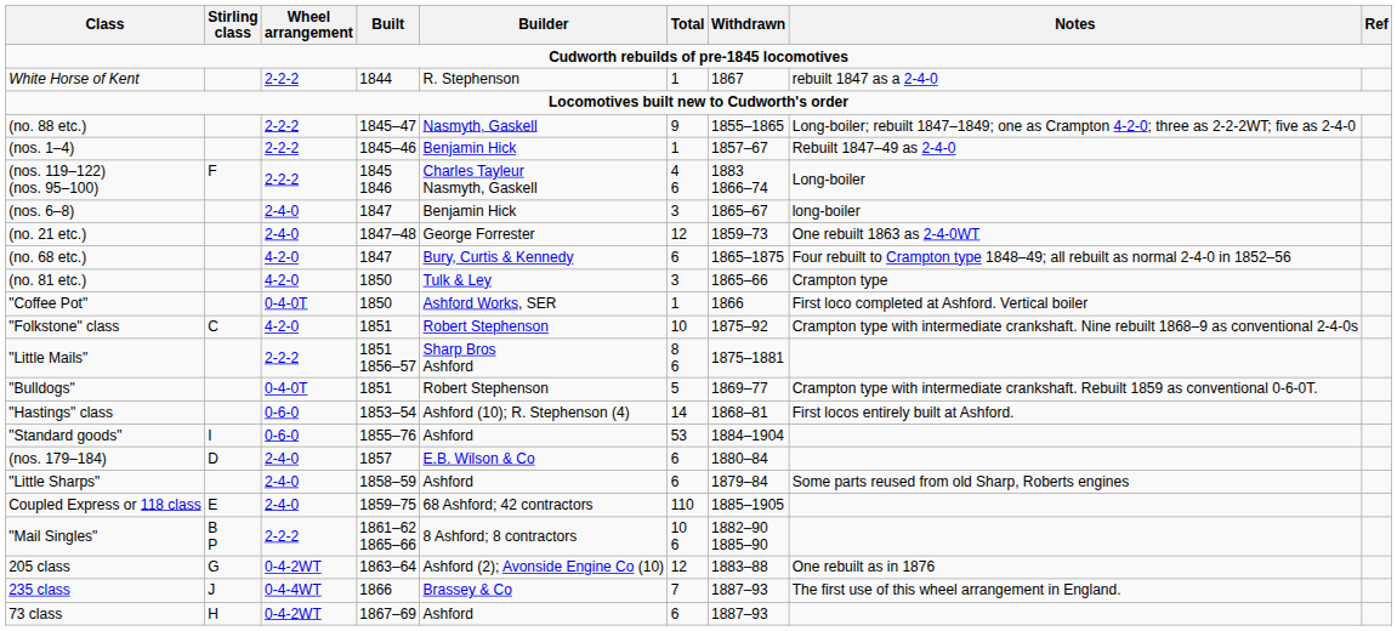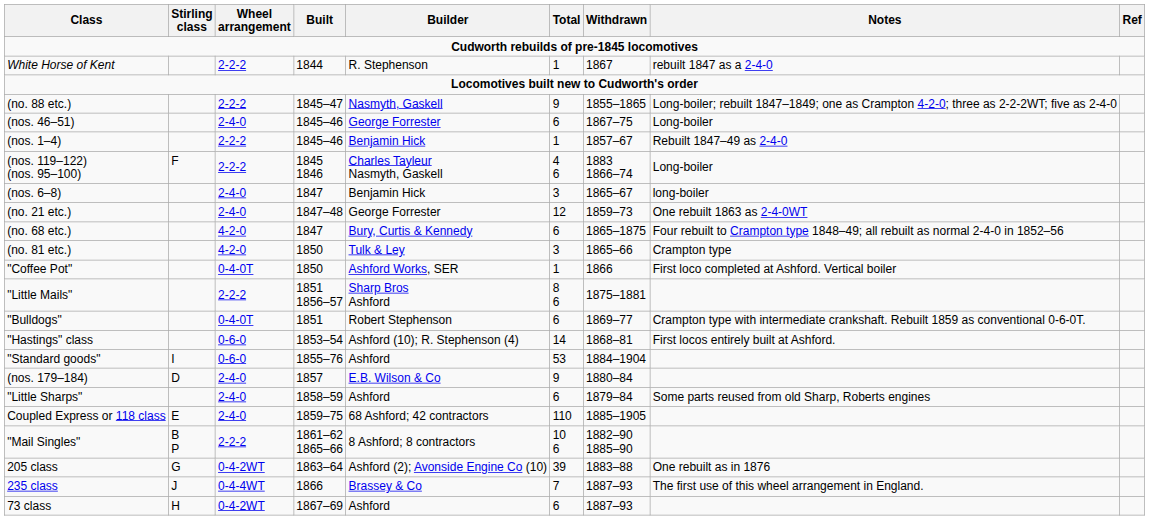 <table class="wikitable">
 <tr>
 <th>Class</th>
 <th>Stirling<br>class</th>
 <th>Wheel<br>arrangement</th>
 <th>Built</th>
 <th>Builder</th>
 <th>Total</th>
 <th>Withdrawn</th>
 <th>Notes</th>
 <th>Ref</th>
 </tr>
 <tr>
 <td colspan="9" align="center"><strong>Cudworth rebuilds of pre-1845 locomotives</strong></td>
 </tr>
 <tr>
 <td><em>White Horse of Kent</em></td>
 <td></td>
 <td><a href='#'>2-2-2</a></td>
 <td>1844</td>
 <td>R. Stephenson</td>
 <td>1</td>
 <td>1867</td>
 <td>rebuilt 1847 as a <a href='#'>2-4-0</a></td>
 <td></td>
 </tr>
 <tr>
 <td colspan="9" align="center"><strong>Locomotives built new to Cudworth's order</strong></td>
 </tr>
 <tr>
 <td>(no. 88 etc.)</td>
 <td></td>
 <td><a href='#'>2-2-2</a></td>
 <td>1845–47</td>
 <td><a href='#'>Nasmyth, Gaskell</a></td>
 <td>9</td>
 <td>1855–1865</td>
 <td>Long-boiler; rebuilt 1847–1849; one as Crampton <a href='#'>4-2-0</a>; three as 2-2-2WT; five as 2-4-0</td>
+<td></td>
+</tr>
+<tr>
+<td>(nos. 46–51)</td>
+<td></td>
+<td><a href='#'>2-4-0</a></td>
+<td>1845–46</td>
+<td><a href='#'>George Forrester</a></td>
+<td>6</td>
+<td>1867–75</td>
+<td>Long-boiler</td>
 <td></td>
 </tr>
 <tr>
 <td>(nos. 1–4)</td>
 <td></td>
 <td><a href='#'>2-2-2</a></td>
 <td>1845–46</td>
 <td><a href='#'>Benjamin Hick</a></td>
 <td>1</td>
 <td>1857–67</td>
 <td>Rebuilt 1847–49 as <a href='#'>2-4-0</a></td>
 <td></td>
 </tr>
 <tr>
 <td>(nos. 119–122)<br>(nos. 95–100)</td>
 <td>F<br> </td>
 <td><a href='#'>2-2-2</a></td>
 <td>1845<br>1846</td>
 <td><a href='#'>Charles Tayleur</a><br>Nasmyth, Gaskell</td>
 <td>4<br>6</td>
 <td>1883<br>1866–74</td>
 <td>Long-boiler</td>
 <td></td>
 </tr>
 <tr>
 <td>(nos. 6–8)</td>
 <td></td>
 <td><a href='#'>2-4-0</a></td>
 <td>1847</td>
 <td>Benjamin Hick</td>
 <td>3</td>
 <td>1865–67</td>
 <td>long-boiler</td>
 <td></td>
 </tr>
 <tr>
 <td>(no. 21 etc.)</td>
 <td></td>
 <td><a href='#'>2-4-0</a></td>
 <td>1847–48</td>
 <td>George Forrester</td>
 <td>12</td>
 <td>1859–73</td>
 <td>One rebuilt 1863 as <a href='#'>2-4-0WT</a></td>
 <td></td>
 </tr>
 <tr>
 <td>(no. 68 etc.)</td>
 <td></td>
 <td><a href='#'>4-2-0</a></td>
 <td>1847</td>
 <td><a href='#'>Bury, Curtis & Kennedy</a></td>
 <td>6</td>
 <td>1865–1875</td>
 <td>Four rebuilt to <a href='#'>Crampton type</a> 1848–49; all rebuilt as normal 2-4-0 in 1852–56</td>
 <td></td>
 </tr>
 <tr>
 <td>(no. 81 etc.)</td>
 <td></td>
 <td><a href='#'>4-2-0</a></td>
 <td>1850</td>
 <td><a href='#'>Tulk & Ley</a></td>
 <td>3</td>
 <td>1865–66</td>
 <td>Crampton type</td>
 <td></td>
 </tr>
 <tr>
 <td>"Coffee Pot"</td>
 <td></td>
 <td><a href='#'>0-4-0T</a></td>
 <td>1850</td>
 <td><a href='#'>Ashford Works</a>, SER</td>
 <td>1</td>
 <td>1866</td>
 <td>First loco completed at Ashford. Vertical boiler</td>
 <td></td>
 </tr>
 <tr>
-<td>"Folkstone" class</td>
-<td>C</td>
-<td><a href='#'>4-2-0</a></td>
-<td>1851</td>
-<td><a href='#'>Robert Stephenson</a></td>
-<td>10</td>
-<td>1875–92</td>
-<td>Crampton type with intermediate crankshaft. Nine rebuilt 1868–9 as conventional 2-4-0s</td>
-<td></td>
-</tr>
-<tr>
 <td>"Little Mails"</td>
 <td></td>
 <td><a href='#'>2-2-2</a></td>
 <td>1851<br>1856–57</td>
 <td><a href='#'>Sharp Bros</a><br>Ashford</td>
 <td>8<br>6</td>
 <td>1875–1881</td>
 <td></td>
 <td></td>
 </tr>
 <tr>
 <td>"Bulldogs"</td>
 <td></td>
 <td><a href='#'>0-4-0T</a></td>
 <td>1851</td>
 <td>Robert Stephenson</td>
-<td>5</td>
+<td>6</td>
 <td>1869–77</td>
 <td>Crampton type with intermediate crankshaft. Rebuilt 1859 as conventional 0-6-0T.</td>
 <td></td>
 </tr>
 <tr>
 <td>"Hastings" class</td>
 <td></td>
 <td><a href='#'>0-6-0</a></td>
 <td>1853–54</td>
 <td>Ashford (10); R. Stephenson (4)</td>
 <td>14</td>
 <td>1868–81</td>
 <td>First locos entirely built at Ashford.</td>
 <td></td>
 </tr>
 <tr>
 <td>"Standard goods"</td>
 <td>I</td>
 <td><a href='#'>0-6-0</a></td>
 <td>1855–76</td>
 <td>Ashford</td>
 <td>53</td>
 <td>1884–1904</td>
 <td></td>
 <td></td>
 </tr>
 <tr>
 <td>(nos. 179–184)</td>
 <td>D</td>
 <td><a href='#'>2-4-0</a></td>
 <td>1857</td>
 <td><a href='#'>E.B. Wilson & Co</a></td>
-<td>6</td>
+<td>9</td>
 <td>1880–84</td>
 <td></td>
 <td></td>
 </tr>
 <tr>
 <td>"Little Sharps"</td>
 <td></td>
 <td><a href='#'>2-4-0</a></td>
 <td>1858–59</td>
 <td>Ashford</td>
 <td>6</td>
 <td>1879–84</td>
 <td>Some parts reused from old Sharp, Roberts engines</td>
 <td></td>
 </tr>
 <tr>
 <td>Coupled Express or <a href='#'>118 class</a></td>
 <td>E</td>
 <td><a href='#'>2-4-0</a></td>
 <td>1859–75</td>
 <td>68 Ashford; 42 contractors</td>
 <td>110</td>
 <td>1885–1905</td>
 <td></td>
 <td></td>
 </tr>
 <tr>
 <td>"Mail Singles"</td>
 <td>B<br>P</td>
 <td><a href='#'>2-2-2</a></td>
 <td>1861–62<br>1865–66</td>
 <td>8 Ashford; 8 contractors</td>
 <td>10<br>6</td>
 <td>1882–90<br>1885–90</td>
 <td></td>
 <td></td>
 </tr>
 <tr>
 <td>205 class</td>
 <td>G</td>
 <td><a href='#'>0-4-2WT</a></td>
 <td>1863–64</td>
 <td>Ashford (2); <a href='#'>Avonside Engine Co</a> (10)</td>
-<td>12</td>
+<td>39</td>
 <td>1883–88</td>
 <td>One rebuilt as  in 1876</td>
 <td></td>
 </tr>
 <tr>
 <td><a href='#'>235 class</a></td>
 <td>J</td>
 <td><a href='#'>0-4-4WT</a></td>
 <td>1866</td>
 <td><a href='#'>Brassey & Co</a></td>
 <td>7</td>
 <td>1887–93</td>
 <td>The first use of this wheel arrangement in England.</td>
 <td></td>
 </tr>
 <tr>
 <td>73 class</td>
 <td>H</td>
 <td><a href='#'>0-4-2WT</a></td>
 <td>1867–69</td>
 <td>Ashford</td>
 <td>6</td>
 <td>1887–93</td>
 <td></td>
 <td></td>
 </tr>
 </table>
